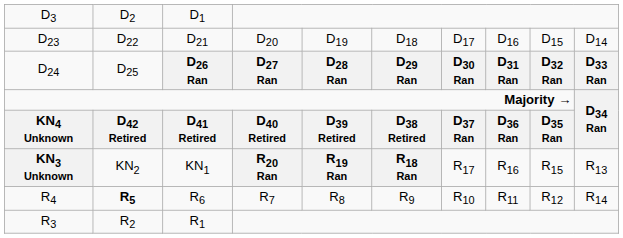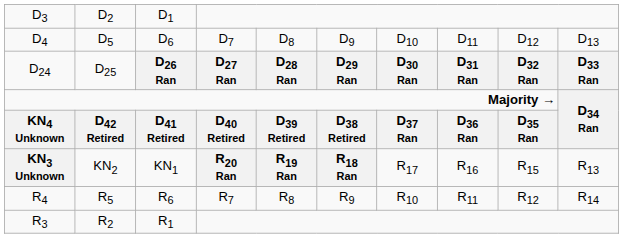 <table class="wikitable" style="text-align:center" width=750px>
 <tr>
 <td>D<sub>3</sub></td>
 <td>D<sub>2</sub></td>
 <td>D<sub>1</sub></td>
 <td colspan=7></td>
 </tr>
 <tr>
-<td>D<sub>23</sub></td>
-<td>D<sub>22</sub></td>
-<td>D<sub>21</sub></td>
-<td>D<sub>20</sub></td>
-<td>D<sub>19</sub></td>
-<td>D<sub>18</sub></td>
-<td>D<sub>17</sub></td>
-<td>D<sub>16</sub></td>
-<td>D<sub>15</sub></td>
-<td>D<sub>14</sub></td>
+<td width=50px >D<sub>4</sub></td>
+<td width=50px >D<sub>5</sub></td>
+<td width=50px >D<sub>6</sub></td>
+<td width=50px >D<sub>7</sub></td>
+<td width=50px >D<sub>8</sub></td>
+<td width=50px >D<sub>9</sub></td>
+<td width=50px >D<sub>10</sub></td>
+<td width=50px >D<sub>11</sub></td>
+<td width=50px >D<sub>12</sub></td>
+<td width=50px >D<sub>13</sub></td>
 </tr>
 <tr>
 <td>D<sub>24</sub></td>
 <td>D<sub>25</sub></td>
 <th>D<sub>26</sub><br><small>Ran</small></th>
 <th>D<sub>27</sub><br><small>Ran</small></th>
 <th>D<sub>28</sub><br><small>Ran</small></th>
 <th>D<sub>29</sub><br><small>Ran</small></th>
 <th>D<sub>30</sub><br><small>Ran</small></th>
 <th>D<sub>31</sub><br><small>Ran</small></th>
 <th>D<sub>32</sub><br><small>Ran</small></th>
 <th>D<sub>33</sub><br><small>Ran</small></th>
 </tr>
 <tr>
 <td colspan=9 align=right><strong>Majority →</strong></td>
 <th rowspan=2 >D<sub>34</sub><br><small>Ran</small></th>
 </tr>
 <tr>
 <th>KN<sub>4</sub><br><small>Unknown</small></th>
 <th>D<sub>42</sub><br><small>Retired</small></th>
 <th>D<sub>41</sub><br><small>Retired</small></th>
 <th>D<sub>40</sub><br><small>Retired</small></th>
 <th>D<sub>39</sub><br><small>Retired</small></th>
 <th>D<sub>38</sub><br><small>Retired</small></th>
 <th>D<sub>37</sub><br><small>Ran</small></th>
 <th>D<sub>36</sub><br><small>Ran</small></th>
 <th>D<sub>35</sub><br><small>Ran</small></th>
 </tr>
 <tr>
 <th>KN<sub>3</sub><br><small>Unknown</small></th>
 <td>KN<sub>2</sub></td>
 <td>KN<sub>1</sub></td>
 <th>R<sub>20</sub><br><small>Ran</small></th>
 <th>R<sub>19</sub><br><small>Ran</small></th>
 <th>R<sub>18</sub><br><small>Ran</small></th>
 <td>R<sub>17</sub></td>
 <td>R<sub>16</sub></td>
 <td>R<sub>15</sub></td>
 <td>R<sub>13</sub></td>
 </tr>
 <tr>
 <td>R<sub>4</sub></td>
-<td><strong>R<sub>5</sub></strong></td>
+<td>R<sub>5</sub></td>
 <td>R<sub>6</sub></td>
 <td>R<sub>7</sub></td>
 <td>R<sub>8</sub></td>
 <td>R<sub>9</sub></td>
 <td>R<sub>10</sub></td>
 <td>R<sub>11</sub></td>
 <td>R<sub>12</sub></td>
 <td>R<sub>14</sub></td>
 </tr>
 <tr>
 <td>R<sub>3</sub></td>
 <td>R<sub>2</sub></td>
 <td>R<sub>1</sub></td>
 <td colspan=7></td>
 </tr>
 </table>
